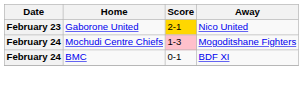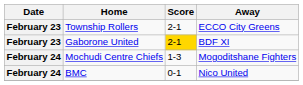 <table class="wikitable sortable plainrowheaders">
 <tr>
 <th scope="col">Date</th>
 <th scope="col">Home</th>
 <th scope="col">Score</th>
 <th scope="col">Away</th>
 </tr>
 <tr>
 <th scope="row">February 23</th>
+<td><a href='#'>Township Rollers</a></td>
+<td>2-1</td>
+<td><a href='#'>ECCO City Greens</a></td>
+</tr>
+<tr>
+<th scope="row">February 23</th>
 <td><a href='#'>Gaborone United</a></td>
 <td style="background: gold;">2-1</td>
-<td><a href='#'>Nico United</a></td>
+<td><a href='#'>BDF XI</a></td>
 </tr>
 <tr>
 <th scope="row">February 24</th>
 <td><a href='#'>Mochudi Centre Chiefs</a></td>
-<td style="background: pink;">1-3</td>
+<td>1-3</td>
 <td><a href='#'>Mogoditshane Fighters</a></td>
 </tr>
 <tr>
 <th scope="row">February 24</th>
 <td><a href='#'>BMC</a></td>
 <td>0-1</td>
-<td><a href='#'>BDF XI</a></td>
+<td><a href='#'>Nico United</a></td>
 </tr>
 <tr>
 </tr>
 </table>
